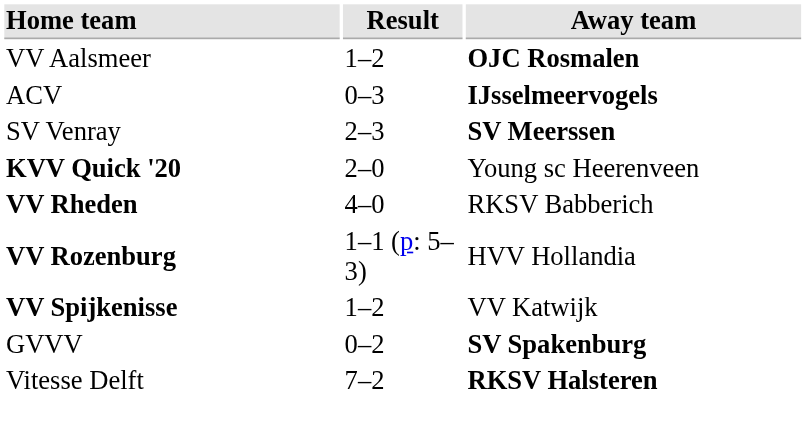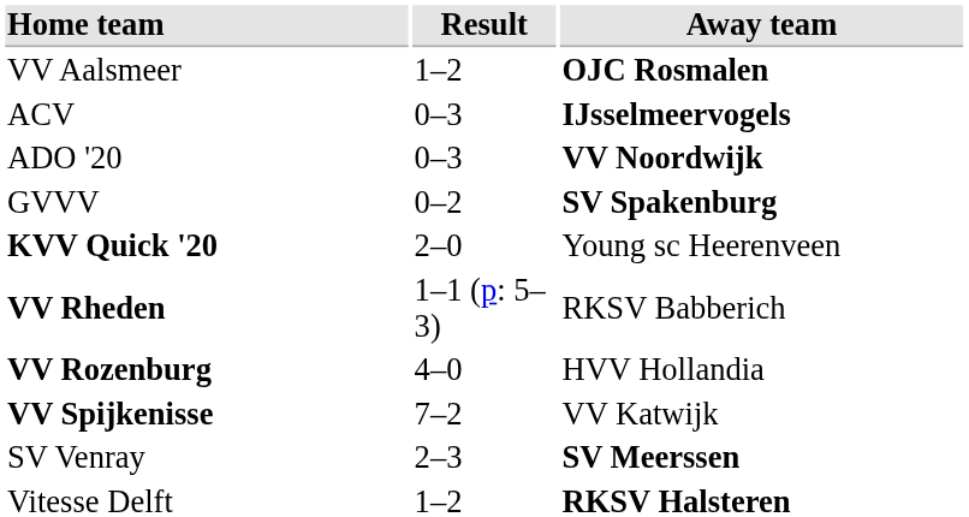 <table>
 <tr bgcolor="#E4E4E4">
 <th style="border-bottom:1px solid #AAAAAA" width="200" align="left">Home team</th>
 <th style="border-bottom:1px solid #AAAAAA" width="70" align="center">Result</th>
 <th style="border-bottom:1px solid #AAAAAA" width="200">Away team</th>
 </tr>
 <tr>
 <td>VV Aalsmeer</td>
 <td>1–2</td>
 <td><strong>OJC Rosmalen</strong></td>
 </tr>
 <tr>
 <td>ACV</td>
 <td>0–3</td>
 <td><strong>IJsselmeervogels</strong></td>
 </tr>
 <tr>
-<td>SV Venray</td>
-<td>2–3</td>
-<td><strong>SV Meerssen</strong></td>
+<td>ADO '20</td>
+<td>0–3</td>
+<td><strong>VV Noordwijk</strong></td>
+</tr>
+<tr>
+<td>GVVV</td>
+<td>0–2</td>
+<td><strong>SV Spakenburg</strong></td>
 </tr>
 <tr>
 <td><strong>KVV Quick '20</strong></td>
 <td>2–0</td>
 <td>Young sc Heerenveen</td>
 </tr>
 <tr>
 <td><strong>VV Rheden</strong></td>
-<td>4–0</td>
+<td>1–1 (<a href='#'>p</a>: 5–3)</td>
 <td>RKSV Babberich</td>
 </tr>
 <tr>
 <td><strong>VV Rozenburg</strong></td>
-<td>1–1 (<a href='#'>p</a>: 5–3)</td>
+<td>4–0</td>
 <td>HVV Hollandia</td>
 </tr>
 <tr>
 <td><strong>VV Spijkenisse</strong></td>
-<td>1–2</td>
+<td>7–2</td>
 <td>VV Katwijk</td>
 </tr>
 <tr>
-<td>GVVV</td>
-<td>0–2</td>
-<td><strong>SV Spakenburg</strong></td>
+<td>SV Venray</td>
+<td>2–3</td>
+<td><strong>SV Meerssen</strong></td>
 </tr>
 <tr>
 <td>Vitesse Delft</td>
-<td>7–2</td>
+<td>1–2</td>
 <td><strong>RKSV Halsteren</strong></td>
 </tr>
 </table>
